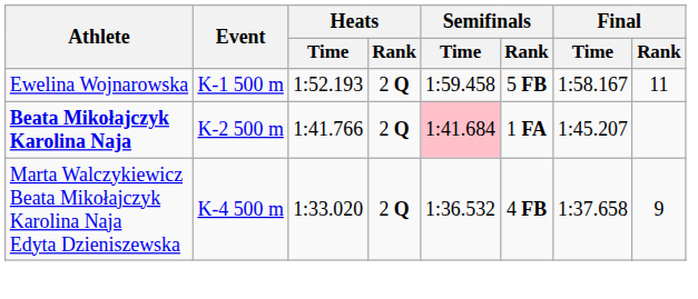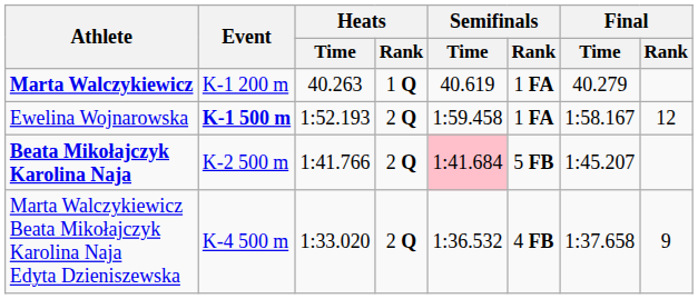 <table class=wikitable style="font-size:90%">
 <tr>
 <th rowspan="2">Athlete</th>
 <th rowspan="2">Event</th>
 <th colspan=2>Heats</th>
 <th colspan=2>Semifinals</th>
 <th colspan=2>Final</th>
 </tr>
 <tr style="font-size:95%">
 <th>Time</th>
 <th>Rank</th>
 <th>Time</th>
 <th>Rank</th>
 <th>Time</th>
 <th>Rank</th>
 </tr>
 <tr align=center>
+<td align=left><strong><a href='#'>Marta Walczykiewicz</a></strong></td>
+<td align=left><a href='#'>K-1 200 m</a></td>
+<td>40.263</td>
+<td>1 <strong>Q</strong></td>
+<td>40.619</td>
+<td>1 <strong>FA</strong></td>
+<td>40.279</td>
+<td></td>
+</tr>
+<tr align=center>
 <td align=left><a href='#'>Ewelina Wojnarowska</a></td>
-<td align=left><a href='#'>K-1 500 m</a></td>
+<td align=left><strong><a href='#'>K-1 500 m</a></strong></td>
 <td>1:52.193</td>
 <td>2 <strong>Q</strong></td>
 <td>1:59.458</td>
-<td>5 <strong>FB</strong></td>
+<td>1 <strong>FA</strong></td>
 <td>1:58.167</td>
-<td>11</td>
+<td>12</td>
 </tr>
 <tr align=center>
 <td align=left><strong><a href='#'>Beata Mikołajczyk</a><br><a href='#'>Karolina Naja</a></strong></td>
 <td align=left><a href='#'>K-2 500 m</a></td>
 <td>1:41.766</td>
 <td>2 <strong>Q</strong></td>
 <td style="background: pink;">1:41.684</td>
-<td>1 <strong>FA</strong></td>
+<td>5 <strong>FB</strong></td>
 <td>1:45.207</td>
 <td></td>
 </tr>
 <tr align=center>
 <td align=left><a href='#'>Marta Walczykiewicz</a><br><a href='#'>Beata Mikołajczyk</a><br><a href='#'>Karolina Naja</a><br><a href='#'>Edyta Dzieniszewska</a></td>
 <td align=left><a href='#'>K-4 500 m</a></td>
 <td>1:33.020</td>
 <td>2 <strong>Q</strong></td>
 <td>1:36.532</td>
 <td>4 <strong>FB</strong></td>
 <td>1:37.658</td>
 <td>9</td>
 </tr>
 </table>
